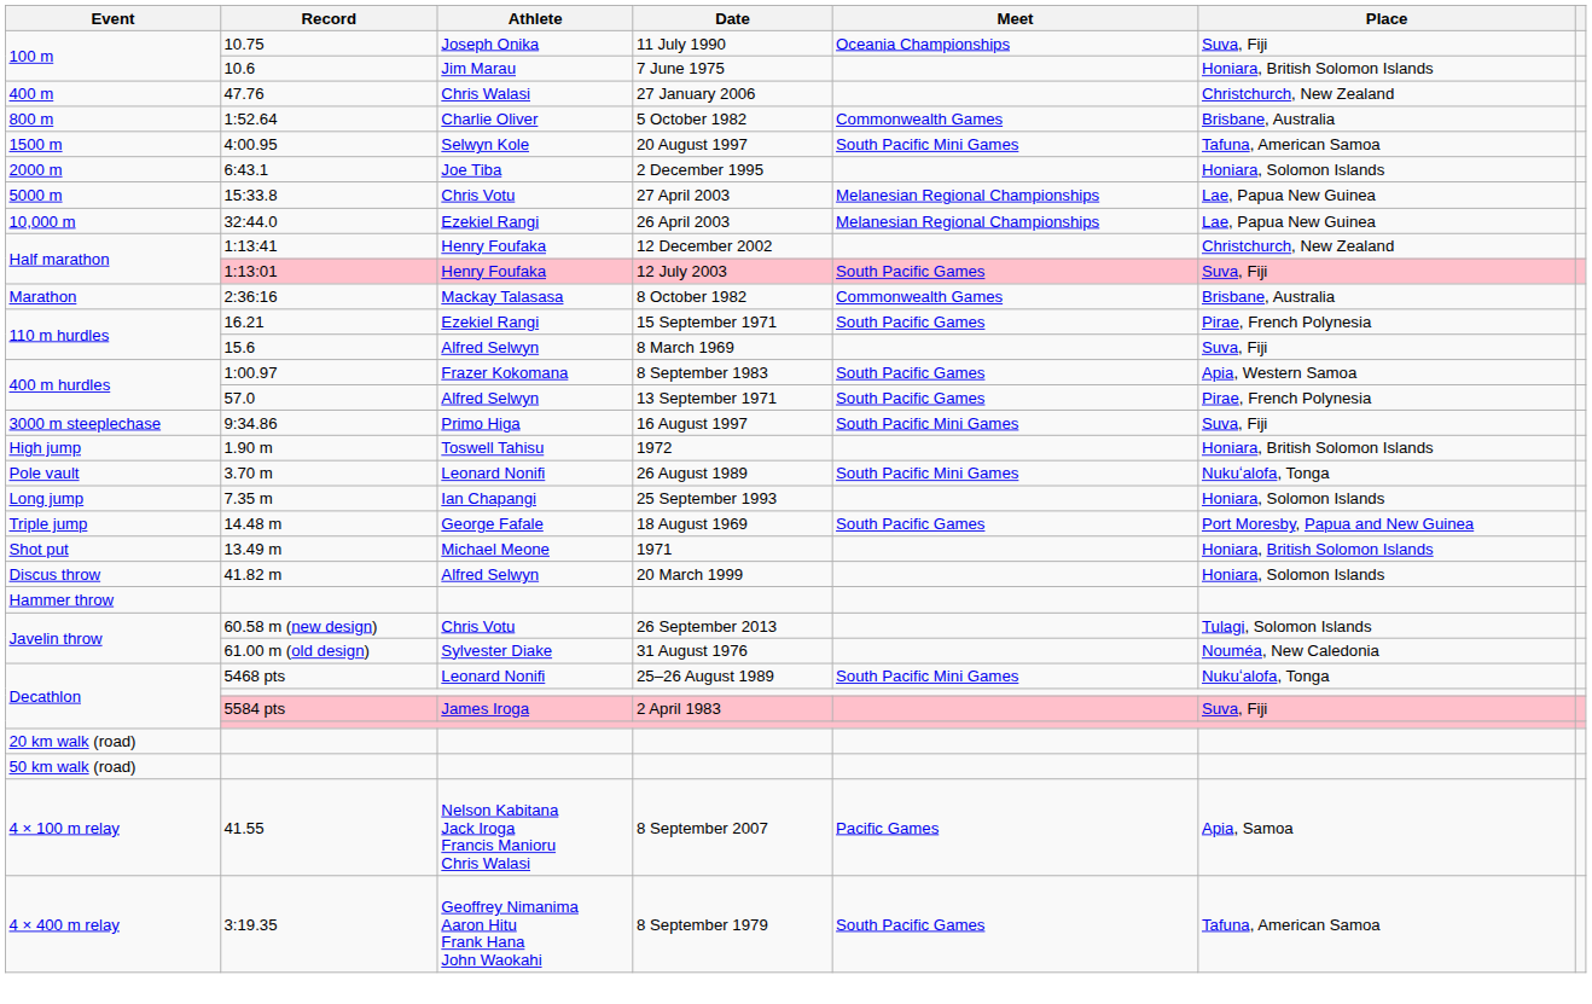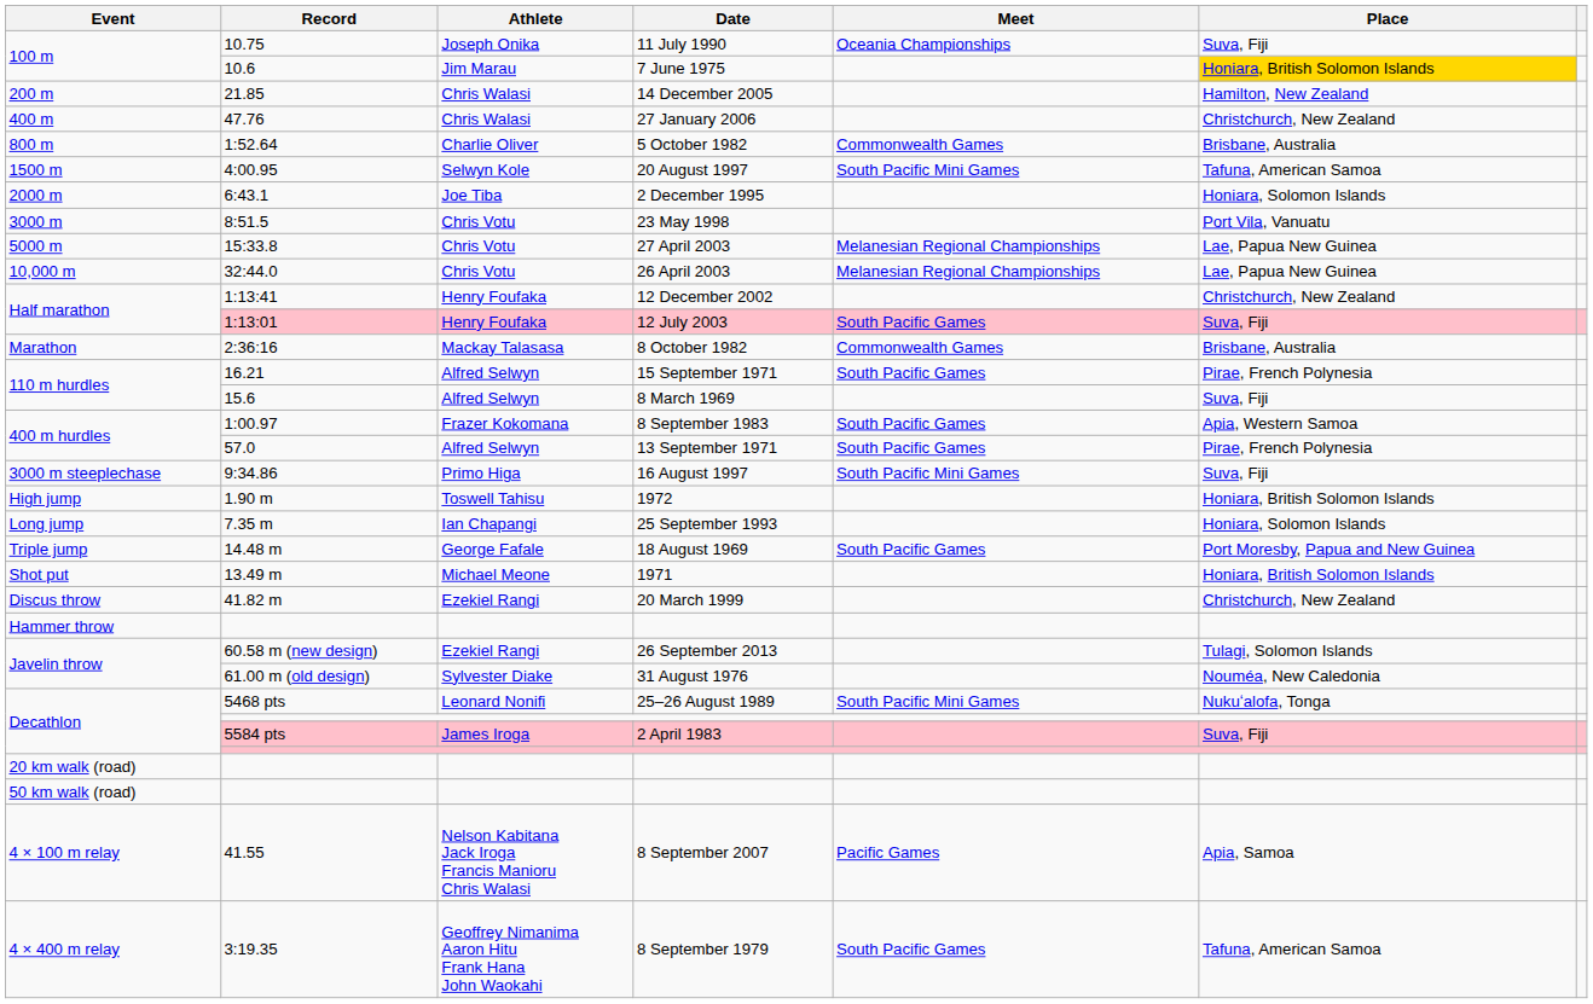 <table class="wikitable" style="font-size:95%; width: 95%;">
 <tr>
 <th>Event</th>
 <th>Record</th>
 <th>Athlete</th>
 <th>Date</th>
 <th>Meet</th>
 <th>Place</th>
 <th></th>
 </tr>
 <tr>
 <td rowspan=2><a href='#'>100 m</a></td>
 <td>10.75</td>
 <td><a href='#'>Joseph Onika</a></td>
 <td>11 July 1990</td>
 <td><a href='#'>Oceania Championships</a></td>
 <td><a href='#'>Suva</a>, Fiji</td>
 <td></td>
 </tr>
 <tr>
 <td>10.6 </td>
 <td><a href='#'>Jim Marau</a></td>
 <td>7 June 1975</td>
 <td></td>
-<td><a href='#'>Honiara</a>, British Solomon Islands</td>
+<td style="background: gold;"><a href='#'>Honiara</a>, British Solomon Islands</td>
+<td></td>
+</tr>
+<tr>
+<td><a href='#'>200 m</a></td>
+<td>21.85 </td>
+<td><a href='#'>Chris Walasi</a></td>
+<td>14 December 2005</td>
+<td></td>
+<td><a href='#'>Hamilton</a>, <a href='#'>New Zealand</a></td>
 <td></td>
 </tr>
 <tr>
 <td><a href='#'>400 m</a></td>
 <td>47.76</td>
 <td><a href='#'>Chris Walasi</a></td>
 <td>27 January 2006</td>
 <td></td>
 <td><a href='#'>Christchurch</a>, New Zealand</td>
 <td></td>
 </tr>
 <tr>
 <td><a href='#'>800 m</a></td>
 <td>1:52.64</td>
 <td><a href='#'>Charlie Oliver</a></td>
 <td>5 October 1982</td>
 <td><a href='#'>Commonwealth Games</a></td>
 <td><a href='#'>Brisbane</a>, Australia</td>
 <td></td>
 </tr>
 <tr>
 <td><a href='#'>1500 m</a></td>
 <td>4:00.95</td>
 <td><a href='#'>Selwyn Kole</a></td>
 <td>20 August 1997</td>
 <td><a href='#'>South Pacific Mini Games</a></td>
 <td><a href='#'>Tafuna</a>, American Samoa</td>
 <td></td>
 </tr>
 <tr>
 <td><a href='#'>2000 m</a></td>
 <td>6:43.1 </td>
 <td><a href='#'>Joe Tiba</a></td>
 <td>2 December 1995</td>
 <td></td>
 <td><a href='#'>Honiara</a>, Solomon Islands</td>
 <td></td>
 </tr>
 <tr>
+<td><a href='#'>3000 m</a></td>
+<td>8:51.5 </td>
+<td><a href='#'>Chris Votu</a></td>
+<td>23 May 1998</td>
+<td></td>
+<td><a href='#'>Port Vila</a>, Vanuatu</td>
+<td></td>
+</tr>
+<tr>
 <td><a href='#'>5000 m</a></td>
 <td>15:33.8 </td>
 <td><a href='#'>Chris Votu</a></td>
 <td>27 April 2003</td>
 <td><a href='#'>Melanesian Regional Championships</a></td>
 <td><a href='#'>Lae</a>, Papua New Guinea</td>
 <td></td>
 </tr>
 <tr>
 <td><a href='#'>10,000 m</a></td>
 <td>32:44.0 </td>
-<td><a href='#'>Ezekiel Rangi</a></td>
+<td><a href='#'>Chris Votu</a></td>
 <td>26 April 2003</td>
 <td><a href='#'>Melanesian Regional Championships</a></td>
 <td><a href='#'>Lae</a>, Papua New Guinea</td>
 <td></td>
 </tr>
 <tr>
 <td rowspan=2><a href='#'>Half marathon</a></td>
 <td>1:13:41</td>
 <td><a href='#'>Henry Foufaka</a></td>
 <td>12 December 2002</td>
 <td></td>
 <td><a href='#'>Christchurch</a>, New Zealand</td>
 <td></td>
 </tr>
 <tr style="background:pink">
 <td>1:13:01</td>
 <td><a href='#'>Henry Foufaka</a></td>
 <td>12 July 2003</td>
 <td><a href='#'>South Pacific Games</a></td>
 <td><a href='#'>Suva</a>, Fiji</td>
 <td></td>
 </tr>
 <tr>
 <td><a href='#'>Marathon</a></td>
 <td>2:36:16</td>
 <td><a href='#'>Mackay Talasasa</a></td>
 <td>8 October 1982</td>
 <td><a href='#'>Commonwealth Games</a></td>
 <td><a href='#'>Brisbane</a>, Australia</td>
 <td></td>
 </tr>
 <tr>
 <td rowspan=2><a href='#'>110 m hurdles</a></td>
 <td>16.21 </td>
-<td><a href='#'>Ezekiel Rangi</a></td>
+<td><a href='#'>Alfred Selwyn</a></td>
 <td>15 September 1971</td>
 <td><a href='#'>South Pacific Games</a></td>
 <td><a href='#'>Pirae</a>, French Polynesia</td>
 <td></td>
 </tr>
 <tr>
 <td>15.6  </td>
 <td><a href='#'>Alfred Selwyn</a></td>
 <td>8 March 1969</td>
 <td></td>
 <td><a href='#'>Suva</a>, Fiji</td>
 <td></td>
 </tr>
 <tr>
 <td rowspan=2><a href='#'>400 m hurdles</a></td>
 <td>1:00.97</td>
 <td><a href='#'>Frazer Kokomana</a></td>
 <td>8 September 1983</td>
 <td><a href='#'>South Pacific Games</a></td>
 <td><a href='#'>Apia</a>, Western Samoa</td>
 <td></td>
 </tr>
 <tr>
 <td>57.0 </td>
 <td><a href='#'>Alfred Selwyn</a></td>
 <td>13 September 1971</td>
 <td><a href='#'>South Pacific Games</a></td>
 <td><a href='#'>Pirae</a>, French Polynesia</td>
 <td></td>
 </tr>
 <tr>
 <td><a href='#'>3000 m steeplechase</a></td>
 <td>9:34.86</td>
 <td><a href='#'>Primo Higa</a></td>
 <td>16 August 1997</td>
 <td><a href='#'>South Pacific Mini Games</a></td>
 <td><a href='#'>Suva</a>, Fiji</td>
 <td></td>
 </tr>
 <tr>
 <td><a href='#'>High jump</a></td>
 <td>1.90 m</td>
 <td><a href='#'>Toswell Tahisu</a></td>
 <td>1972</td>
 <td></td>
 <td><a href='#'>Honiara</a>, British Solomon Islands</td>
 <td></td>
 </tr>
 <tr>
-<td><a href='#'>Pole vault</a></td>
-<td>3.70 m</td>
-<td><a href='#'>Leonard Nonifi</a></td>
-<td>26 August 1989</td>
-<td><a href='#'>South Pacific Mini Games</a></td>
-<td><a href='#'>Nukuʻalofa</a>, Tonga</td>
-<td></td>
-</tr>
-<tr>
 <td><a href='#'>Long jump</a></td>
 <td>7.35 m </td>
 <td><a href='#'>Ian Chapangi</a></td>
 <td>25 September 1993</td>
 <td></td>
 <td><a href='#'>Honiara</a>, Solomon Islands</td>
 <td></td>
 </tr>
 <tr>
 <td><a href='#'>Triple jump</a></td>
 <td>14.48 m </td>
 <td><a href='#'>George Fafale</a></td>
 <td>18 August 1969</td>
 <td><a href='#'>South Pacific Games</a></td>
 <td><a href='#'>Port Moresby</a>, <a href='#'>Papua and New Guinea</a></td>
 <td></td>
 </tr>
 <tr>
 <td><a href='#'>Shot put</a></td>
 <td>13.49 m</td>
 <td><a href='#'>Michael Meone</a></td>
 <td>1971</td>
 <td></td>
 <td><a href='#'>Honiara</a>, <a href='#'>British Solomon Islands</a></td>
 <td></td>
 </tr>
 <tr>
 <td><a href='#'>Discus throw</a></td>
 <td>41.82 m</td>
-<td><a href='#'>Alfred Selwyn</a></td>
+<td><a href='#'>Ezekiel Rangi</a></td>
 <td>20 March 1999</td>
 <td></td>
-<td><a href='#'>Honiara</a>, Solomon Islands</td>
+<td><a href='#'>Christchurch</a>, New Zealand</td>
 <td></td>
 </tr>
 <tr>
 <td><a href='#'>Hammer throw</a></td>
 <td></td>
 <td></td>
 <td></td>
 <td></td>
 <td></td>
 <td></td>
 </tr>
 <tr>
 <td rowspan=2><a href='#'>Javelin throw</a></td>
 <td>60.58 m (<a href='#'>new design</a>)</td>
-<td><a href='#'>Chris Votu</a></td>
+<td><a href='#'>Ezekiel Rangi</a></td>
 <td>26 September 2013</td>
 <td></td>
 <td><a href='#'>Tulagi</a>, Solomon Islands</td>
 <td></td>
 </tr>
 <tr>
 <td>61.00 m (<a href='#'>old design</a>)</td>
 <td><a href='#'>Sylvester Diake</a></td>
 <td>31 August 1976</td>
 <td></td>
 <td><a href='#'>Nouméa</a>, New Caledonia</td>
 <td></td>
 </tr>
 <tr>
 <td rowspan=4><a href='#'>Decathlon</a></td>
 <td>5468 pts</td>
 <td><a href='#'>Leonard Nonifi</a></td>
 <td>25–26 August 1989</td>
 <td><a href='#'>South Pacific Mini Games</a></td>
 <td><a href='#'>Nukuʻalofa</a>, Tonga</td>
 <td></td>
 </tr>
 <tr>
 <td colspan=5></td>
 </tr>
 <tr style="background:pink">
 <td>5584 pts</td>
 <td><a href='#'>James Iroga</a></td>
 <td>2 April 1983</td>
 <td></td>
 <td><a href='#'>Suva</a>, Fiji</td>
 <td></td>
 </tr>
 <tr style="background:pink">
 <td colspan=5></td>
 <td></td>
 </tr>
 <tr>
 <td><a href='#'>20 km walk</a> (road)</td>
 <td></td>
 <td></td>
 <td></td>
 <td></td>
 <td></td>
 <td></td>
 </tr>
 <tr>
 <td><a href='#'>50 km walk</a> (road)</td>
 <td></td>
 <td></td>
 <td></td>
 <td></td>
 <td></td>
 <td></td>
 </tr>
 <tr>
 <td><a href='#'>4 × 100 m relay</a></td>
 <td>41.55</td>
 <td><br><a href='#'>Nelson Kabitana</a><br><a href='#'>Jack Iroga</a><br><a href='#'>Francis Manioru</a><br><a href='#'>Chris Walasi</a></td>
 <td>8 September 2007</td>
 <td><a href='#'>Pacific Games</a></td>
 <td><a href='#'>Apia</a>, Samoa</td>
 <td></td>
 </tr>
 <tr>
 <td><a href='#'>4 × 400 m relay</a></td>
 <td>3:19.35</td>
 <td><br><a href='#'>Geoffrey Nimanima</a><br><a href='#'>Aaron Hitu</a><br><a href='#'>Frank Hana</a><br><a href='#'>John Waokahi</a></td>
 <td>8 September 1979</td>
 <td><a href='#'>South Pacific Games</a></td>
 <td><a href='#'>Tafuna</a>, American Samoa</td>
 <td></td>
 </tr>
 </table>
